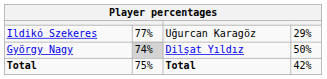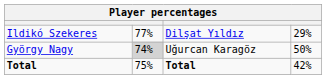 <table class="wikitable">
 <tr>
 <th colspan=4 width=400>Player percentages</th>
 </tr>
 <tr>
 <th colspan=2 width=200 style="white-space:nowrap;"></th>
 <th colspan=2 width=200 style="white-space:nowrap;"></th>
 </tr>
 <tr>
 <td><a href='#'>Ildikó Szekeres</a></td>
 <td>77%</td>
-<td>Uğurcan Karagöz</td>
+<td><a href='#'>Dilşat Yıldız</a></td>
 <td>29%</td>
 </tr>
 <tr>
 <td><a href='#'>György Nagy</a></td>
 <td style="background: lightgrey;">74%</td>
-<td><a href='#'>Dilşat Yıldız</a></td>
+<td>Uğurcan Karagöz</td>
 <td>50%</td>
 </tr>
 <tr>
 <td><strong>Total</strong></td>
 <td>75%</td>
 <td><strong>Total</strong></td>
 <td>42%</td>
 </tr>
 </table>
